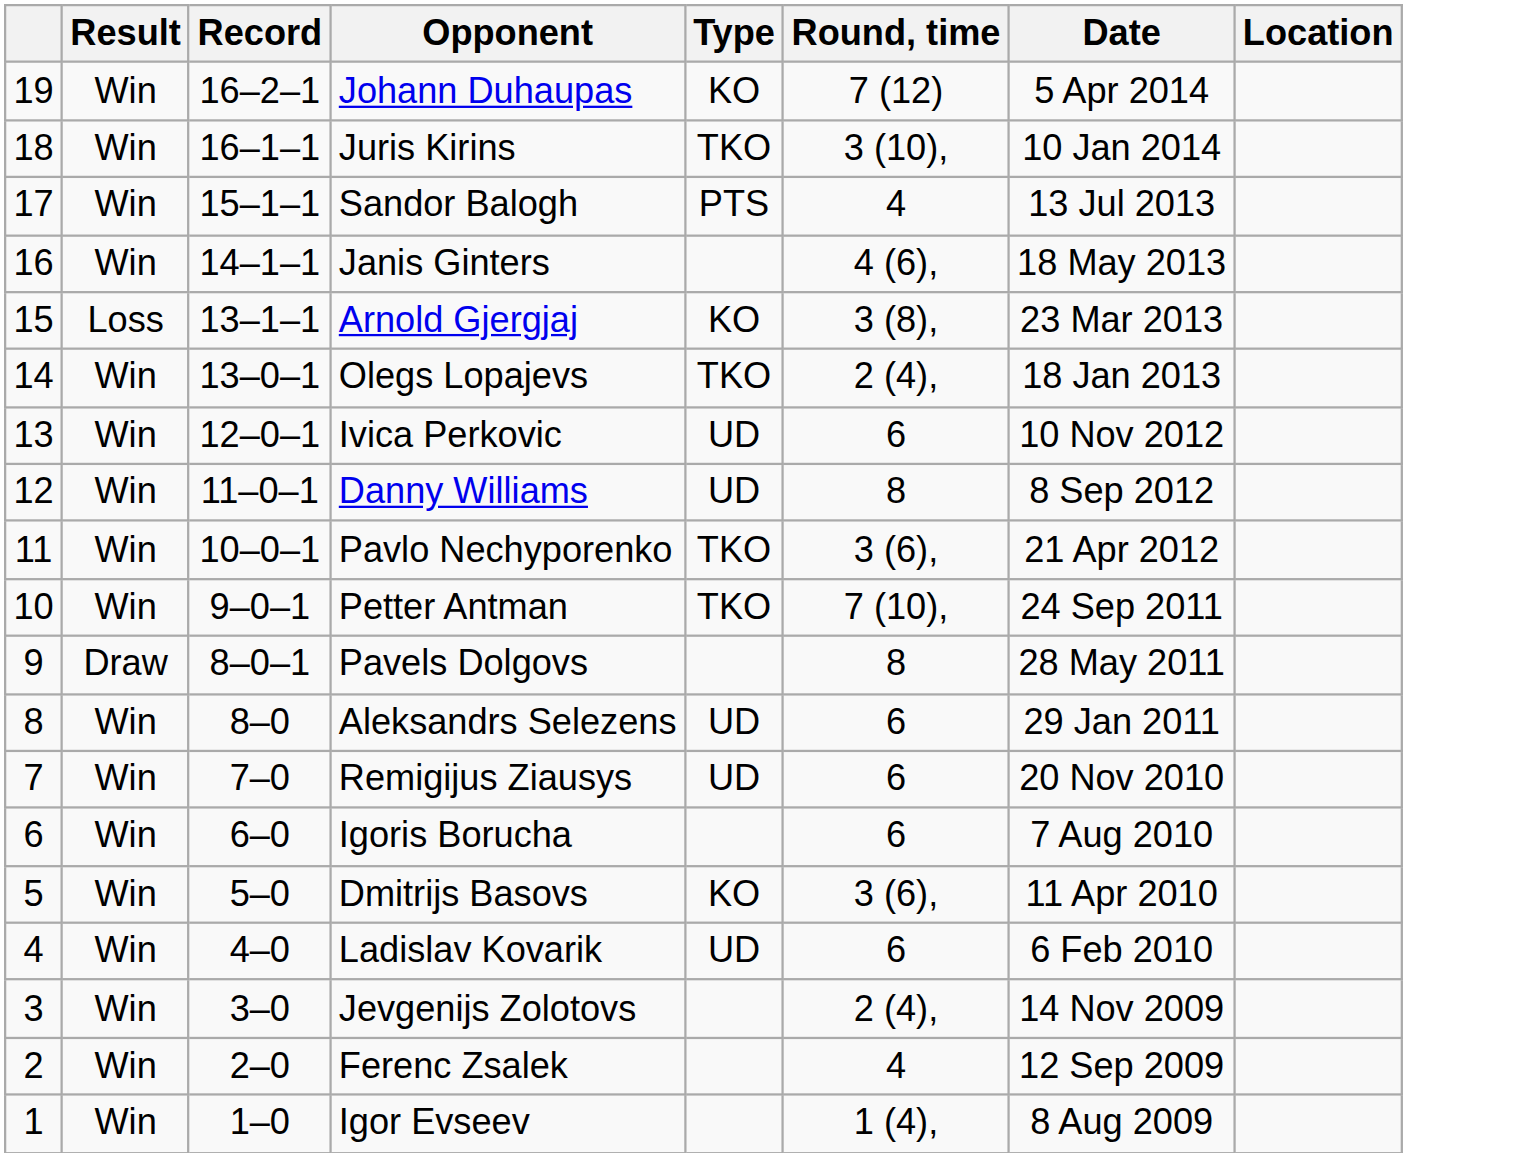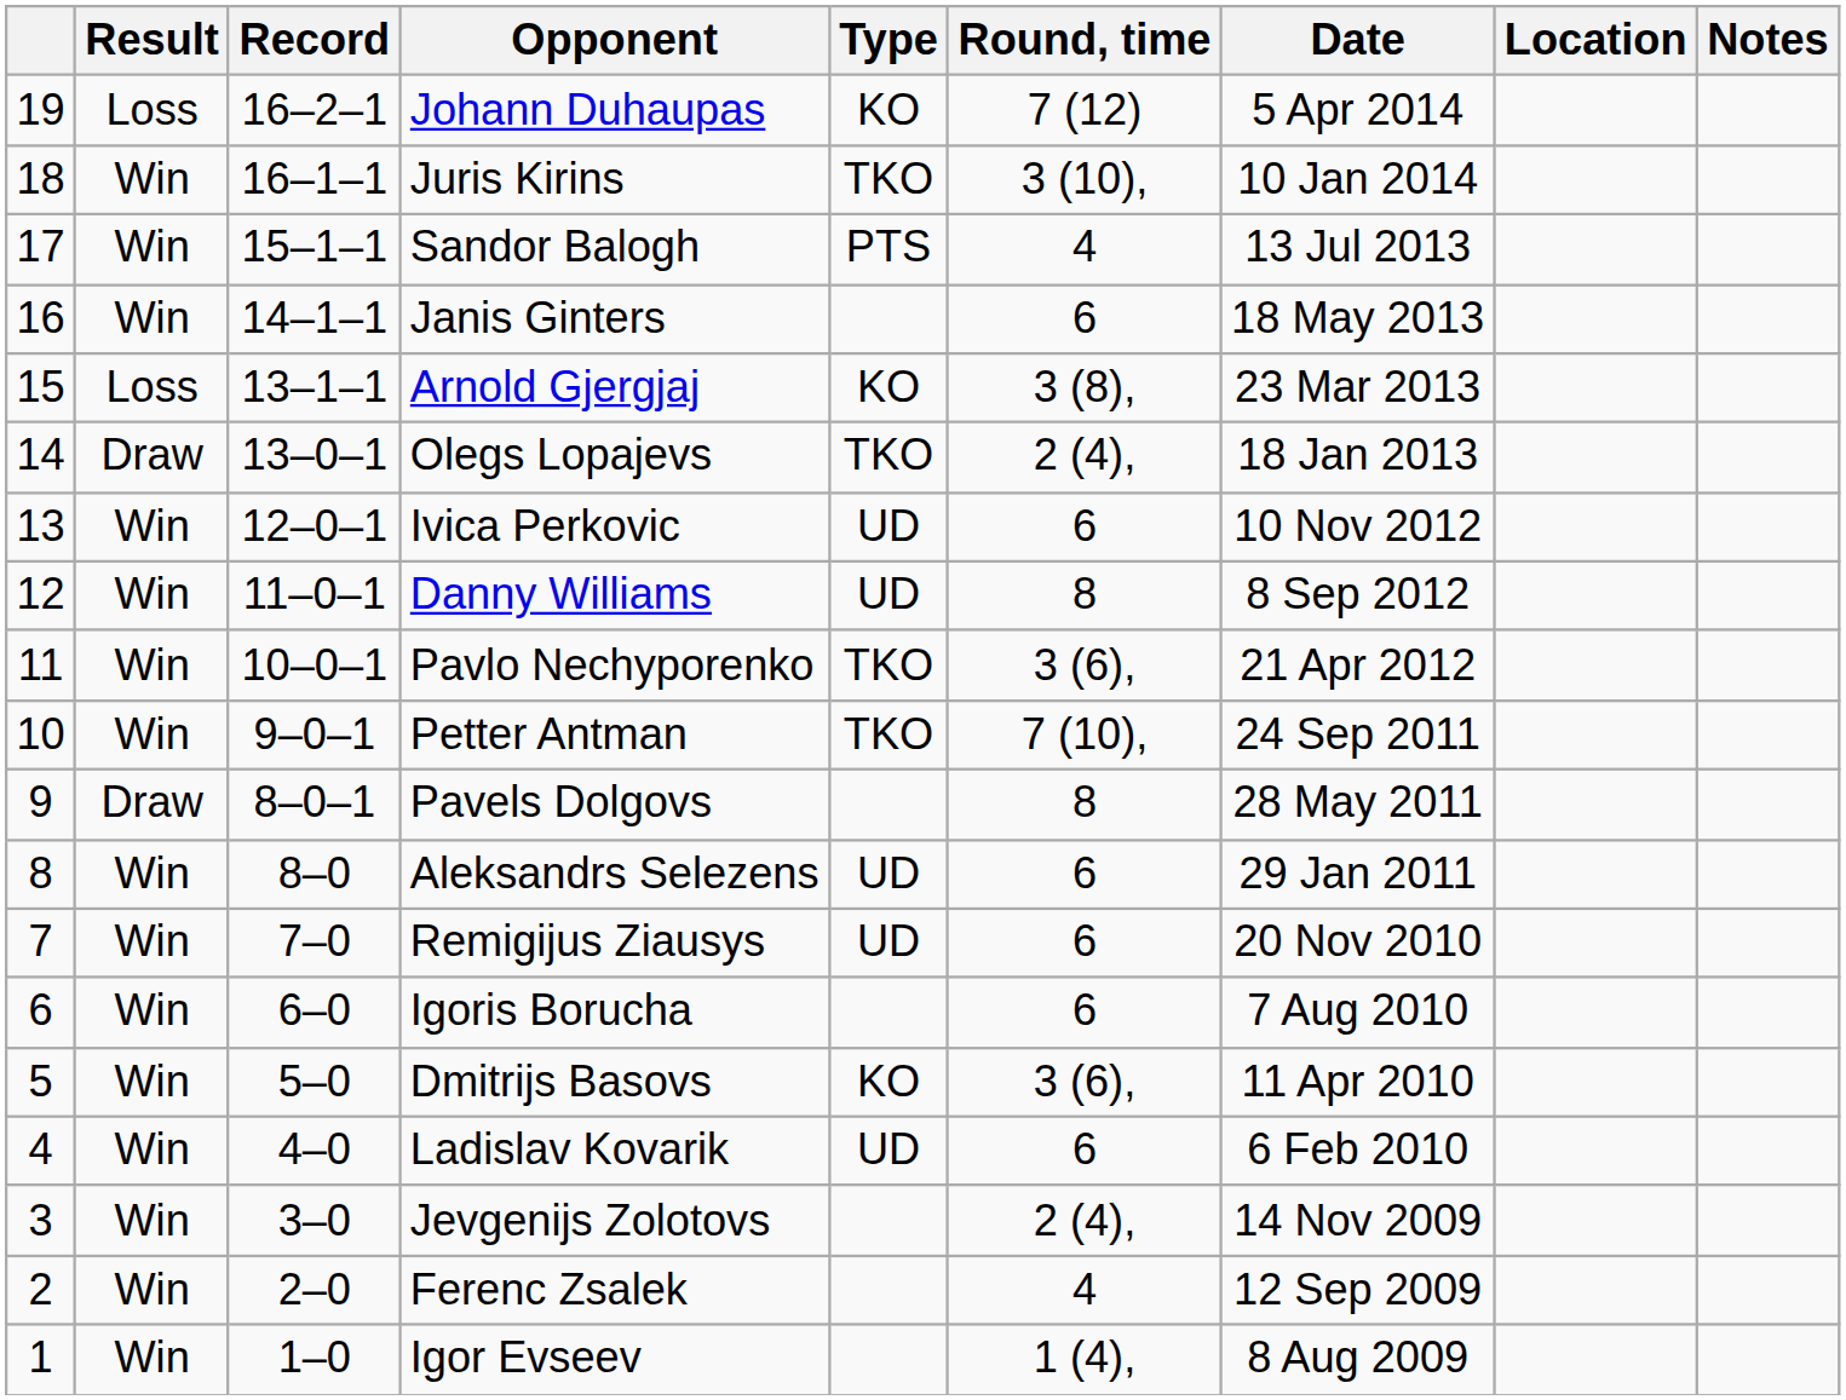 <table class="wikitable" style="text-align:center">
 <tr>
 <th></th>
 <th>Result</th>
 <th>Record</th>
 <th>Opponent</th>
 <th>Type</th>
 <th>Round, time</th>
 <th>Date</th>
 <th>Location</th>
+<th>Notes</th>
 </tr>
 <tr>
 <td>19</td>
-<td>Win</td>
+<td>Loss</td>
 <td>16–2–1</td>
 <td style="text-align:left;"><a href='#'>Johann Duhaupas</a></td>
 <td>KO</td>
 <td>7 (12)</td>
 <td>5 Apr 2014</td>
+<td style="text-align:left;"></td>
 <td style="text-align:left;"></td>
 </tr>
 <tr>
 <td>18</td>
 <td>Win</td>
 <td>16–1–1</td>
 <td style="text-align:left;">Juris Kirins</td>
 <td>TKO</td>
 <td>3 (10), </td>
 <td>10 Jan 2014</td>
 <td style="text-align:left;"></td>
+<td></td>
 </tr>
 <tr>
 <td>17</td>
 <td>Win</td>
 <td>15–1–1</td>
 <td style="text-align:left;">Sandor Balogh</td>
 <td>PTS</td>
 <td>4</td>
 <td>13 Jul 2013</td>
 <td style="text-align:left;"></td>
+<td></td>
 </tr>
 <tr>
 <td>16</td>
 <td>Win</td>
 <td>14–1–1</td>
 <td style="text-align:left;">Janis Ginters</td>
 <td></td>
-<td>4 (6), </td>
+<td>6</td>
 <td>18 May 2013</td>
 <td style="text-align:left;"></td>
+<td></td>
 </tr>
 <tr>
 <td>15</td>
 <td>Loss</td>
 <td>13–1–1</td>
 <td style="text-align:left;"><a href='#'>Arnold Gjergjaj</a></td>
 <td>KO</td>
 <td>3 (8), </td>
 <td>23 Mar 2013</td>
 <td style="text-align:left;"></td>
+<td></td>
 </tr>
 <tr>
 <td>14</td>
-<td>Win</td>
+<td>Draw</td>
 <td>13–0–1</td>
 <td style="text-align:left;">Olegs Lopajevs</td>
 <td>TKO</td>
 <td>2 (4), </td>
 <td>18 Jan 2013</td>
 <td style="text-align:left;"></td>
+<td></td>
 </tr>
 <tr>
 <td>13</td>
 <td>Win</td>
 <td>12–0–1</td>
 <td style="text-align:left;">Ivica Perkovic</td>
 <td>UD</td>
 <td>6</td>
 <td>10 Nov 2012</td>
 <td style="text-align:left;"></td>
+<td></td>
 </tr>
 <tr>
 <td>12</td>
 <td>Win</td>
 <td>11–0–1</td>
 <td style="text-align:left;"><a href='#'>Danny Williams</a></td>
 <td>UD</td>
 <td>8</td>
 <td>8 Sep 2012</td>
 <td style="text-align:left;"></td>
+<td></td>
 </tr>
 <tr>
 <td>11</td>
 <td>Win</td>
 <td>10–0–1</td>
 <td style="text-align:left;">Pavlo Nechyporenko</td>
 <td>TKO</td>
 <td>3 (6), </td>
 <td>21 Apr 2012</td>
 <td style="text-align:left;"></td>
+<td></td>
 </tr>
 <tr>
 <td>10</td>
 <td>Win</td>
 <td>9–0–1</td>
 <td style="text-align:left;">Petter Antman</td>
 <td>TKO</td>
 <td>7 (10), </td>
 <td>24 Sep 2011</td>
+<td style="text-align:left;"></td>
 <td style="text-align:left;"></td>
 </tr>
 <tr>
 <td>9</td>
 <td>Draw</td>
 <td>8–0–1</td>
 <td style="text-align:left;">Pavels Dolgovs</td>
 <td></td>
 <td>8</td>
 <td>28 May 2011</td>
 <td style="text-align:left;"></td>
+<td style="text-align:left;"></td>
 </tr>
 <tr>
 <td>8</td>
 <td>Win</td>
 <td>8–0</td>
 <td style="text-align:left;">Aleksandrs Selezens</td>
 <td>UD</td>
 <td>6</td>
 <td>29 Jan 2011</td>
+<td style="text-align:left;"></td>
 <td style="text-align:left;"></td>
 </tr>
 <tr>
 <td>7</td>
 <td>Win</td>
 <td>7–0</td>
 <td style="text-align:left;">Remigijus Ziausys</td>
 <td>UD</td>
 <td>6</td>
 <td>20 Nov 2010</td>
 <td style="text-align:left;"></td>
+<td style="text-align:left;"></td>
 </tr>
 <tr>
 <td>6</td>
 <td>Win</td>
 <td>6–0</td>
 <td style="text-align:left;">Igoris Borucha</td>
 <td></td>
 <td>6</td>
 <td>7 Aug 2010</td>
 <td style="text-align:left;"></td>
+<td></td>
 </tr>
 <tr>
 <td>5</td>
 <td>Win</td>
 <td>5–0</td>
 <td style="text-align:left;">Dmitrijs Basovs</td>
 <td>KO</td>
 <td>3 (6), </td>
 <td>11 Apr 2010</td>
 <td style="text-align:left;"></td>
+<td></td>
 </tr>
 <tr>
 <td>4</td>
 <td>Win</td>
 <td>4–0</td>
 <td style="text-align:left;">Ladislav Kovarik</td>
 <td>UD</td>
 <td>6</td>
 <td>6 Feb 2010</td>
 <td style="text-align:left;"></td>
+<td></td>
 </tr>
 <tr>
 <td>3</td>
 <td>Win</td>
 <td>3–0</td>
 <td style="text-align:left;">Jevgenijs Zolotovs</td>
 <td></td>
 <td>2 (4), </td>
 <td>14 Nov 2009</td>
 <td style="text-align:left;"></td>
+<td></td>
 </tr>
 <tr>
 <td>2</td>
 <td>Win</td>
 <td>2–0</td>
 <td style="text-align:left;">Ferenc Zsalek</td>
 <td></td>
 <td>4</td>
 <td>12 Sep 2009</td>
 <td style="text-align:left;"></td>
+<td></td>
 </tr>
 <tr>
 <td>1</td>
 <td>Win</td>
 <td>1–0</td>
 <td style="text-align:left;">Igor Evseev</td>
 <td></td>
 <td>1 (4), </td>
 <td>8 Aug 2009</td>
 <td style="text-align:left;"></td>
+<td></td>
 </tr>
 </table>
